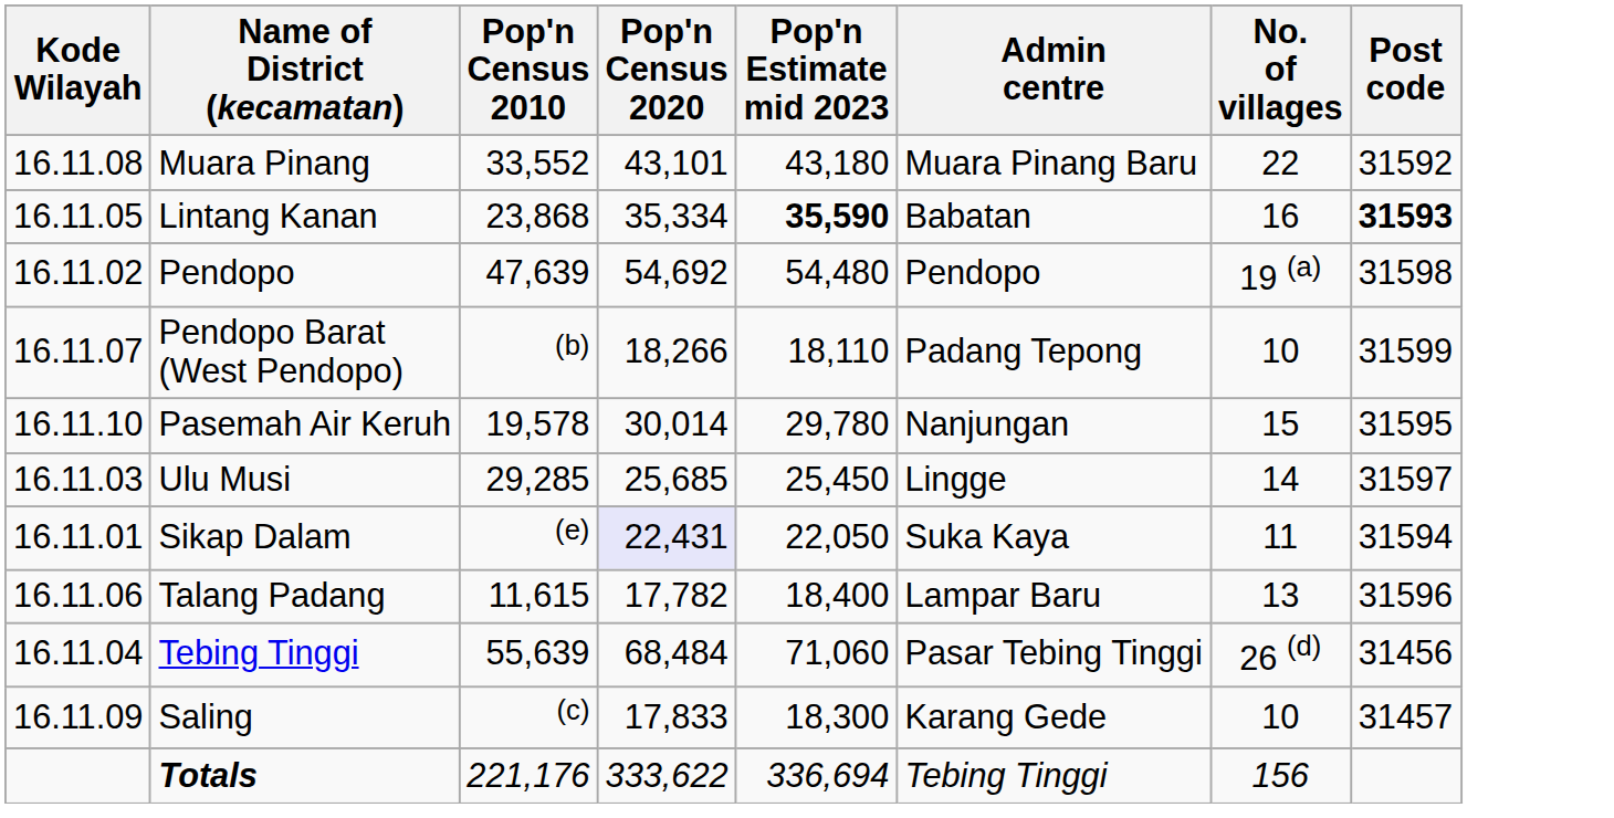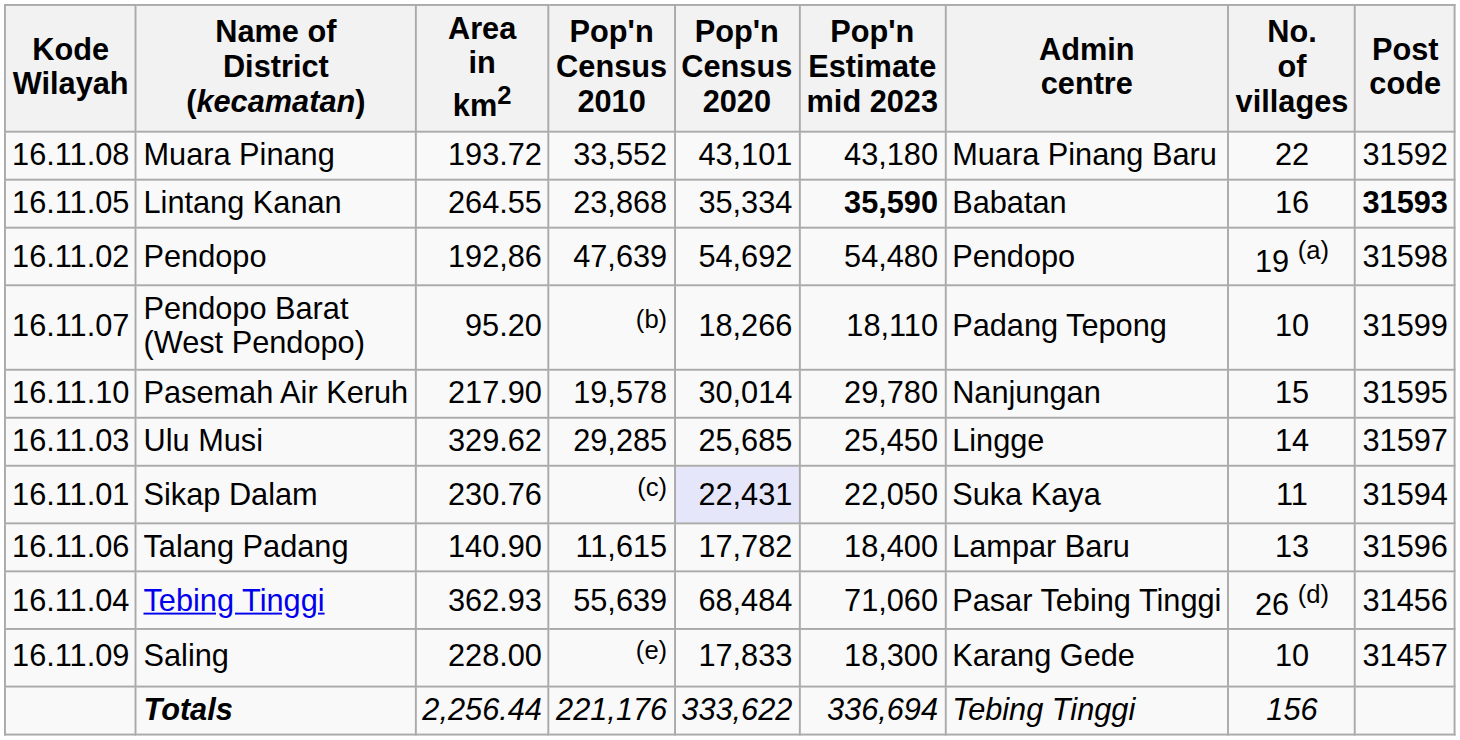 <table class="sortable wikitable">
 <tr>
 <th>Kode <br>Wilayah</th>
 <th>Name of<br>District<br>(<em>kecamatan</em>)</th>
+<th>Area <br>in<br>km<sup>2</sup></th>
 <th>Pop'n<br>Census<br>2010</th>
 <th>Pop'n<br>Census<br>2020</th>
 <th>Pop'n<br>Estimate<br>mid 2023</th>
 <th>Admin<br> centre</th>
 <th>No.<br>of<br>villages</th>
 <th>Post<br>code</th>
 </tr>
 <tr>
 <td>16.11.08</td>
 <td>Muara Pinang</td>
+<td align="right">193.72</td>
 <td align="right">33,552</td>
 <td align="right">43,101</td>
 <td align="right">43,180</td>
 <td>Muara Pinang Baru</td>
 <td align="center">22</td>
 <td>31592</td>
 </tr>
 <tr>
 <td>16.11.05</td>
 <td>Lintang Kanan</td>
+<td align="right">264.55</td>
 <td align="right">23,868</td>
 <td align="right">35,334</td>
 <td align="right"><strong>35,590</strong></td>
 <td>Babatan</td>
 <td align="center">16</td>
 <td><strong>31593</strong></td>
 </tr>
 <tr>
 <td>16.11.02</td>
 <td>Pendopo</td>
+<td align="right">192,86</td>
 <td align="right">47,639</td>
 <td align="right">54,692</td>
 <td align="right">54,480</td>
 <td>Pendopo</td>
 <td align="center">19 <sup>(a)</sup></td>
 <td>31598</td>
 </tr>
 <tr>
 <td>16.11.07</td>
 <td>Pendopo Barat <br> (West Pendopo)</td>
+<td align="right">95.20</td>
 <td align="right"><sup>(b)</sup></td>
 <td align="right">18,266</td>
 <td align="right">18,110</td>
 <td>Padang Tepong</td>
 <td align="center">10</td>
 <td>31599</td>
 </tr>
 <tr>
 <td>16.11.10</td>
 <td>Pasemah Air Keruh</td>
+<td align="right">217.90</td>
 <td align="right">19,578</td>
 <td align="right">30,014</td>
 <td align="right">29,780</td>
 <td>Nanjungan</td>
 <td align="center">15</td>
 <td>31595</td>
 </tr>
 <tr>
 <td>16.11.03</td>
 <td>Ulu Musi</td>
+<td align="right">329.62</td>
 <td align="right">29,285</td>
 <td align="right">25,685</td>
 <td align="right">25,450</td>
 <td>Lingge</td>
 <td align="center">14</td>
 <td>31597</td>
 </tr>
 <tr>
 <td>16.11.01</td>
 <td>Sikap Dalam</td>
-<td align="right"><sup>(e)</sup></td>
+<td align="right">230.76</td>
+<td align="right"><sup>(c)</sup></td>
 <td align="right" style="background: lavender;">22,431</td>
 <td align="right">22,050</td>
 <td>Suka Kaya</td>
 <td align="center">11</td>
 <td>31594</td>
 </tr>
 <tr>
 <td>16.11.06</td>
 <td>Talang Padang</td>
+<td align="right">140.90</td>
 <td align="right">11,615</td>
 <td align="right">17,782</td>
 <td align="right">18,400</td>
 <td>Lampar Baru</td>
 <td align="center">13</td>
 <td>31596</td>
 </tr>
 <tr>
 <td>16.11.04</td>
 <td><a href='#'>Tebing Tinggi</a></td>
+<td align="right">362.93</td>
 <td align="right">55,639</td>
 <td align="right">68,484</td>
 <td align="right">71,060</td>
 <td>Pasar Tebing Tinggi</td>
 <td align="center">26 <sup>(d)</sup></td>
 <td>31456</td>
 </tr>
 <tr>
 <td>16.11.09</td>
 <td>Saling</td>
-<td align="right"><sup>(c)</sup></td>
+<td align="right">228.00</td>
+<td align="right"><sup>(e)</sup></td>
 <td align="right">17,833</td>
 <td align="right">18,300</td>
 <td>Karang Gede</td>
 <td align="center">10</td>
 <td>31457</td>
 </tr>
 <tr>
 <td></td>
 <td><strong><em>Totals</em></strong></td>
+<td align="right"><em>2,256.44</em></td>
 <td align="right"><em>221,176</em></td>
 <td align="right"><em>333,622</em></td>
 <td align="right"><em>336,694</em></td>
 <td><em>Tebing Tinggi</em></td>
 <td align="center"><em>156</em></td>
 <td></td>
 </tr>
 </table>
